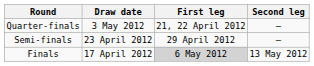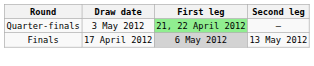 <table class="wikitable" border="1">
 <tr align="center">
 <th>Round</th>
 <th>Draw date</th>
 <th>First leg</th>
 <th>Second leg</th>
 </tr>
 <tr align="center">
 <td>Quarter-finals</td>
 <td>3 May 2012</td>
-<td>21, 22 April 2012</td>
-<td>–</td>
-</tr>
-<tr align="center">
-<td>Semi-finals</td>
-<td>23 April 2012</td>
-<td>29 April 2012</td>
+<td style="background: lightgreen;">21, 22 April 2012</td>
 <td>–</td>
 </tr>
 <tr align="center">
 <td>Finals</td>
 <td>17 April 2012</td>
 <td style="background: lightgrey;">6 May 2012</td>
 <td>13 May 2012</td>
 </tr>
 </table>
